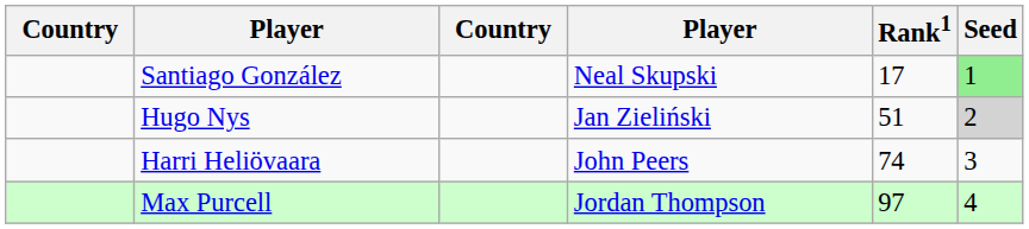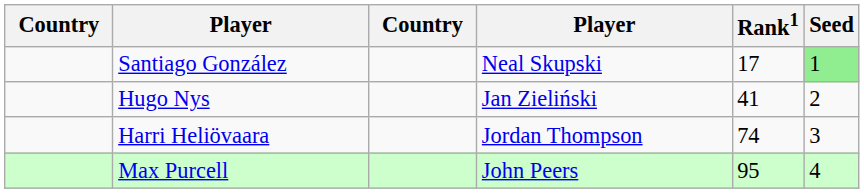 <table class="sortable wikitable">
 <tr>
 <th width="70">Country</th>
 <th width="175">Player</th>
 <th width="70">Country</th>
 <th width="175">Player</th>
 <th>Rank<sup>1</sup></th>
 <th>Seed</th>
 </tr>
 <tr>
 <td></td>
 <td><a href='#'>Santiago González</a></td>
 <td></td>
 <td><a href='#'>Neal Skupski</a></td>
 <td>17</td>
 <td style="background: lightgreen;">1</td>
 </tr>
 <tr>
 <td></td>
 <td><a href='#'>Hugo Nys</a></td>
 <td></td>
 <td><a href='#'>Jan Zieliński</a></td>
-<td>51</td>
-<td style="background: lightgrey;">2</td>
+<td>41</td>
+<td>2</td>
 </tr>
 <tr>
 <td></td>
 <td><a href='#'>Harri Heliövaara</a></td>
 <td></td>
-<td><a href='#'>John Peers</a></td>
+<td><a href='#'>Jordan Thompson</a></td>
 <td>74</td>
 <td>3</td>
 </tr>
 <tr bgcolor=#cfc>
 <td></td>
 <td><a href='#'>Max Purcell</a></td>
 <td></td>
-<td><a href='#'>Jordan Thompson</a></td>
-<td>97</td>
+<td><a href='#'>John Peers</a></td>
+<td>95</td>
 <td>4</td>
 </tr>
 </table>
